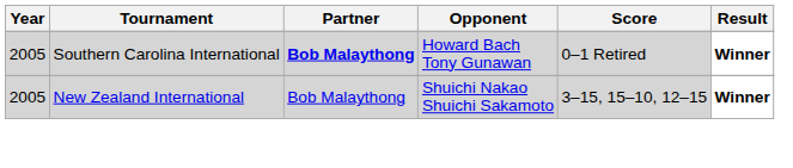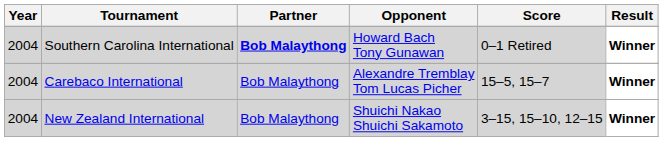 <table class="sortable wikitable" style="font-size: 90%;">
 <tr>
 <th>Year</th>
 <th>Tournament</th>
 <th>Partner</th>
 <th>Opponent</th>
 <th>Score</th>
 <th>Result</th>
 </tr>
 <tr>
 </tr>
 <tr style="background:#D5D5D5">
-<td align="center">2005</td>
+<td align="center">2004</td>
 <td align="left">Southern Carolina International</td>
 <td align="left"><strong> <a href='#'>Bob Malaythong</a></strong></td>
 <td align="left"> <a href='#'>Howard Bach</a><br> <a href='#'>Tony Gunawan</a></td>
 <td align="left">0–1 Retired</td>
 <td style="text-align:left; background:white"> <strong>Winner</strong></td>
 </tr>
 <tr>
 </tr>
+<tr style="background:#D5D5D5">
+<td align="center">2004</td>
+<td align="left"><a href='#'>Carebaco International</a></td>
+<td align="left"> <a href='#'>Bob Malaythong</a></td>
+<td align="left"> <a href='#'>Alexandre Tremblay</a><br> <a href='#'>Tom Lucas Picher</a></td>
+<td align="left">15–5, 15–7</td>
+<td style="text-align:left; background:white"> <strong>Winner</strong></td>
+</tr>
 <tr>
 </tr>
 <tr style="background:#D5D5D5">
-<td align="center">2005</td>
+<td align="center">2004</td>
 <td align="left"><a href='#'>New Zealand International</a></td>
 <td align="left"> <a href='#'>Bob Malaythong</a></td>
 <td align="left"> <a href='#'>Shuichi Nakao</a><br> <a href='#'>Shuichi Sakamoto</a></td>
 <td align="left">3–15, 15–10, 12–15</td>
 <td style="text-align:left; background:white"> <strong>Winner</strong></td>
 </tr>
 </table>
